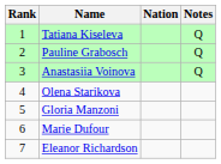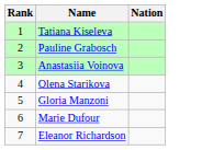 <table class="wikitable sortable" style="text-align:center">
 <tr>
 <th>Rank</th>
 <th>Name</th>
 <th>Nation</th>
-<th>Notes</th>
 </tr>
 <tr bgcolor=bbffbb>
 <td>1</td>
 <td align=left><a href='#'>Tatiana Kiseleva</a></td>
 <td align=left></td>
-<td>Q</td>
 </tr>
 <tr bgcolor=bbffbb>
 <td>2</td>
 <td align=left><a href='#'>Pauline Grabosch</a></td>
 <td align=left></td>
-<td>Q</td>
 </tr>
 <tr bgcolor=bbffbb>
 <td>3</td>
 <td align=left><a href='#'>Anastasiia Voinova</a></td>
 <td align=left></td>
-<td>Q</td>
 </tr>
 <tr>
 <td>4</td>
 <td align=left><a href='#'>Olena Starikova</a></td>
 <td align=left></td>
-<td></td>
 </tr>
 <tr>
 <td>5</td>
 <td align=left><a href='#'>Gloria Manzoni</a></td>
 <td align=left></td>
-<td></td>
 </tr>
 <tr>
 <td>6</td>
 <td align=left><a href='#'>Marie Dufour</a></td>
 <td align=left></td>
-<td></td>
 </tr>
 <tr>
 <td>7</td>
 <td align=left><a href='#'>Eleanor Richardson</a></td>
 <td align=left></td>
-<td></td>
 </tr>
 </table>
